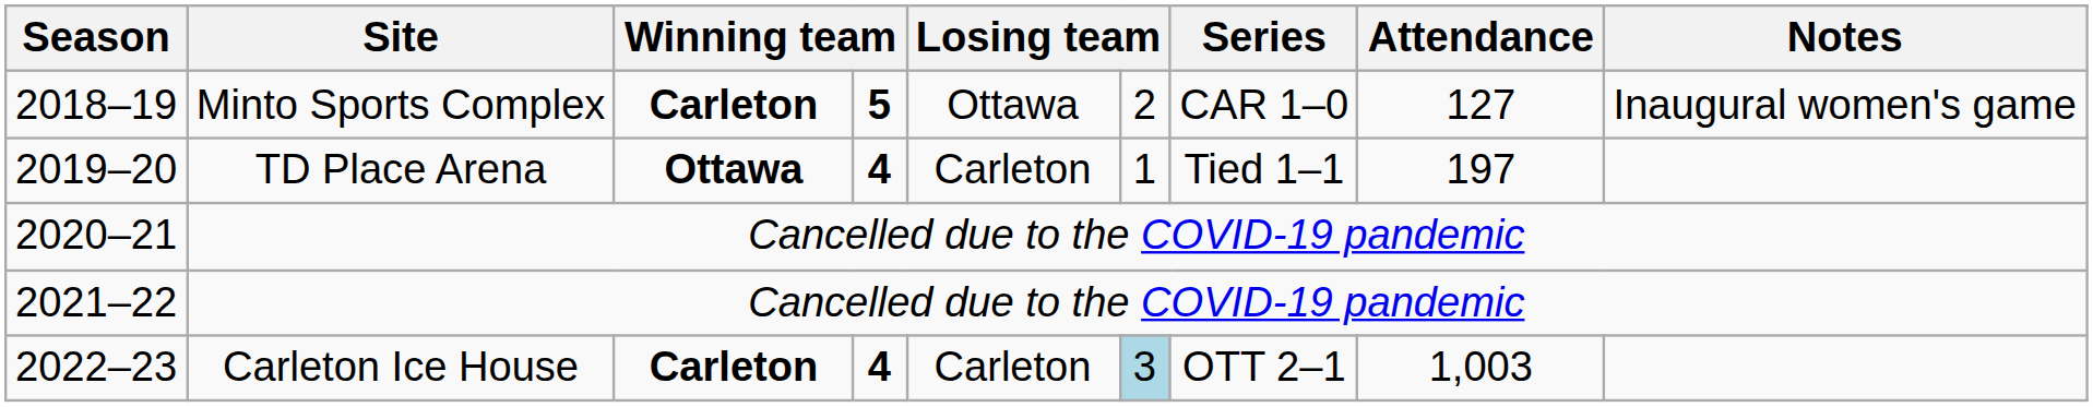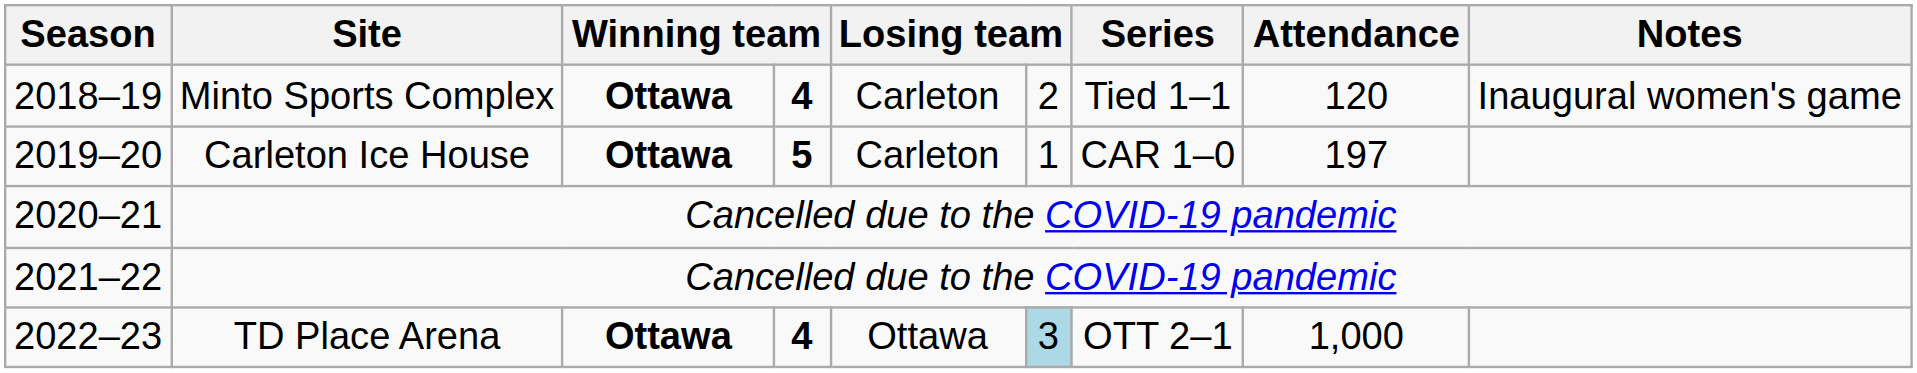 <table class="wikitable">
 <tr>
 <th>Season</th>
 <th>Site</th>
 <th colspan=2>Winning team</th>
 <th colspan=2>Losing team</th>
 <th>Series</th>
 <th colspan=1>Attendance</th>
 <th>Notes</th>
 </tr>
 <tr align=center>
 <td>2018–19</td>
 <td>Minto Sports Complex</td>
-<td><strong>Carleton</strong></td>
-<td><strong>5</strong></td>
-<td>Ottawa</td>
+<td><strong>Ottawa</strong></td>
+<td><strong>4</strong></td>
+<td>Carleton</td>
 <td>2</td>
-<td>CAR 1–0</td>
-<td>127</td>
+<td>Tied 1–1</td>
+<td>120</td>
 <td>Inaugural women's game</td>
 </tr>
 <tr align=center>
 <td>2019–20</td>
-<td>TD Place Arena</td>
+<td>Carleton Ice House</td>
 <td><strong>Ottawa</strong></td>
-<td><strong>4</strong></td>
+<td><strong>5</strong></td>
 <td>Carleton</td>
 <td>1</td>
-<td>Tied 1–1</td>
+<td>CAR 1–0</td>
 <td>197</td>
 <td></td>
 </tr>
 <tr>
 <td>2020–21</td>
 <td align="center" colspan=8><em>Cancelled due to the <a href='#'>COVID-19 pandemic</a></em></td>
 </tr>
 <tr>
 <td>2021–22</td>
 <td align="center" colspan=8><em>Cancelled due to the <a href='#'>COVID-19 pandemic</a></em></td>
 </tr>
 <tr align=center>
 <td>2022–23</td>
-<td>Carleton Ice House</td>
-<td><strong>Carleton</strong></td>
+<td>TD Place Arena</td>
+<td><strong>Ottawa</strong></td>
 <td><strong>4</strong></td>
-<td>Carleton</td>
+<td>Ottawa</td>
 <td style="background: lightblue;">3</td>
 <td>OTT 2–1</td>
-<td>1,003</td>
+<td>1,000</td>
 <td></td>
 </tr>
 </table>
